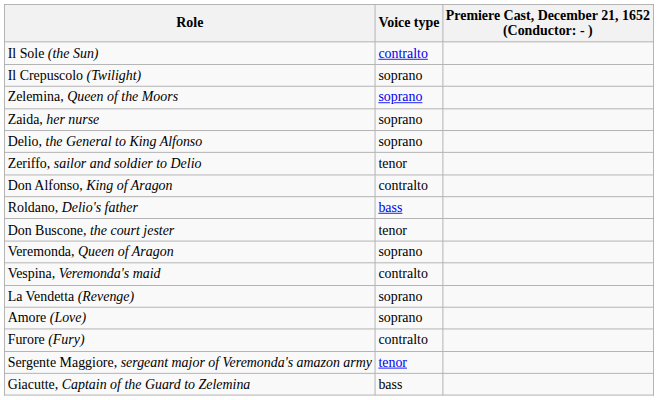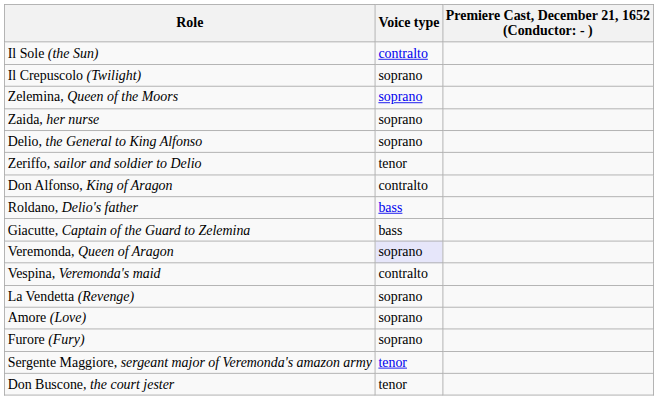 <table class="wikitable">
 <tr>
 <th>Role</th>
 <th>Voice type</th>
 <th>Premiere Cast, December 21, 1652<br>(Conductor: - )</th>
 </tr>
 <tr>
 <td>Il Sole <em>(the Sun)</em></td>
 <td><a href='#'>contralto</a></td>
 <td></td>
 </tr>
 <tr>
 <td>Il Crepuscolo <em>(Twilight)</em></td>
 <td>soprano</td>
 <td></td>
 </tr>
 <tr>
 <td>Zelemina, <em>Queen of the Moors</em></td>
 <td><a href='#'>soprano</a></td>
 <td></td>
 </tr>
 <tr>
 <td>Zaida, <em>her nurse</em></td>
 <td>soprano</td>
 <td></td>
 </tr>
 <tr>
 <td>Delio, <em>the General to King Alfonso</em></td>
 <td>soprano</td>
 <td></td>
 </tr>
 <tr>
 <td>Zeriffo, <em>sailor and soldier to Delio</em></td>
 <td>tenor</td>
 <td></td>
 </tr>
 <tr>
 <td>Don Alfonso, <em>King of Aragon</em></td>
 <td>contralto</td>
 <td></td>
 </tr>
 <tr>
 <td>Roldano, <em>Delio's father</em></td>
 <td><a href='#'>bass</a></td>
 <td></td>
 </tr>
 <tr>
-<td>Don Buscone, <em>the court jester</em></td>
-<td>tenor</td>
+<td>Giacutte, <em>Captain of the Guard to Zelemina</em></td>
+<td>bass</td>
 <td></td>
 </tr>
 <tr>
 <td>Veremonda, <em>Queen of Aragon</em></td>
-<td>soprano</td>
+<td style="background: lavender;">soprano</td>
 <td></td>
 </tr>
 <tr>
 <td>Vespina, <em>Veremonda's maid</em></td>
 <td>contralto</td>
 <td></td>
 </tr>
 <tr>
 <td>La Vendetta <em>(Revenge)</em></td>
 <td>soprano</td>
 <td></td>
 </tr>
 <tr>
 <td>Amore <em>(Love)</em></td>
 <td>soprano</td>
 <td></td>
 </tr>
 <tr>
 <td>Furore <em>(Fury)</em></td>
-<td>contralto</td>
+<td>soprano</td>
 <td></td>
 </tr>
 <tr>
 <td>Sergente Maggiore, <em>sergeant major of Veremonda's amazon army</em></td>
 <td><a href='#'>tenor</a></td>
 <td></td>
 </tr>
 <tr>
-<td>Giacutte, <em>Captain of the Guard to Zelemina</em></td>
-<td>bass</td>
+<td>Don Buscone, <em>the court jester</em></td>
+<td>tenor</td>
 <td></td>
 </tr>
 </table>
